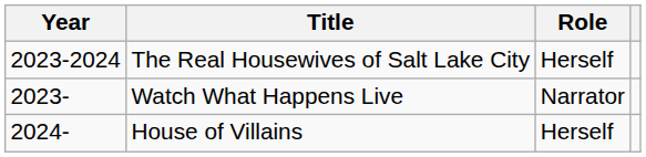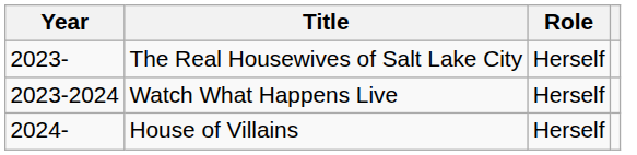 <table class="wikitable">
 <tr>
 <th>Year</th>
 <th>Title</th>
 <th>Role</th>
 <th></th>
 </tr>
 <tr>
-<td>2023-2024</td>
+<td>2023-</td>
 <td>The Real Housewives of Salt Lake City</td>
 <td>Herself</td>
 <td></td>
 </tr>
 <tr>
-<td>2023-</td>
+<td>2023-2024</td>
 <td>Watch What Happens Live</td>
-<td>Narrator</td>
+<td>Herself</td>
 <td></td>
 </tr>
 <tr>
 <td>2024-</td>
 <td>House of Villains</td>
 <td>Herself</td>
 <td></td>
 </tr>
 </table>
